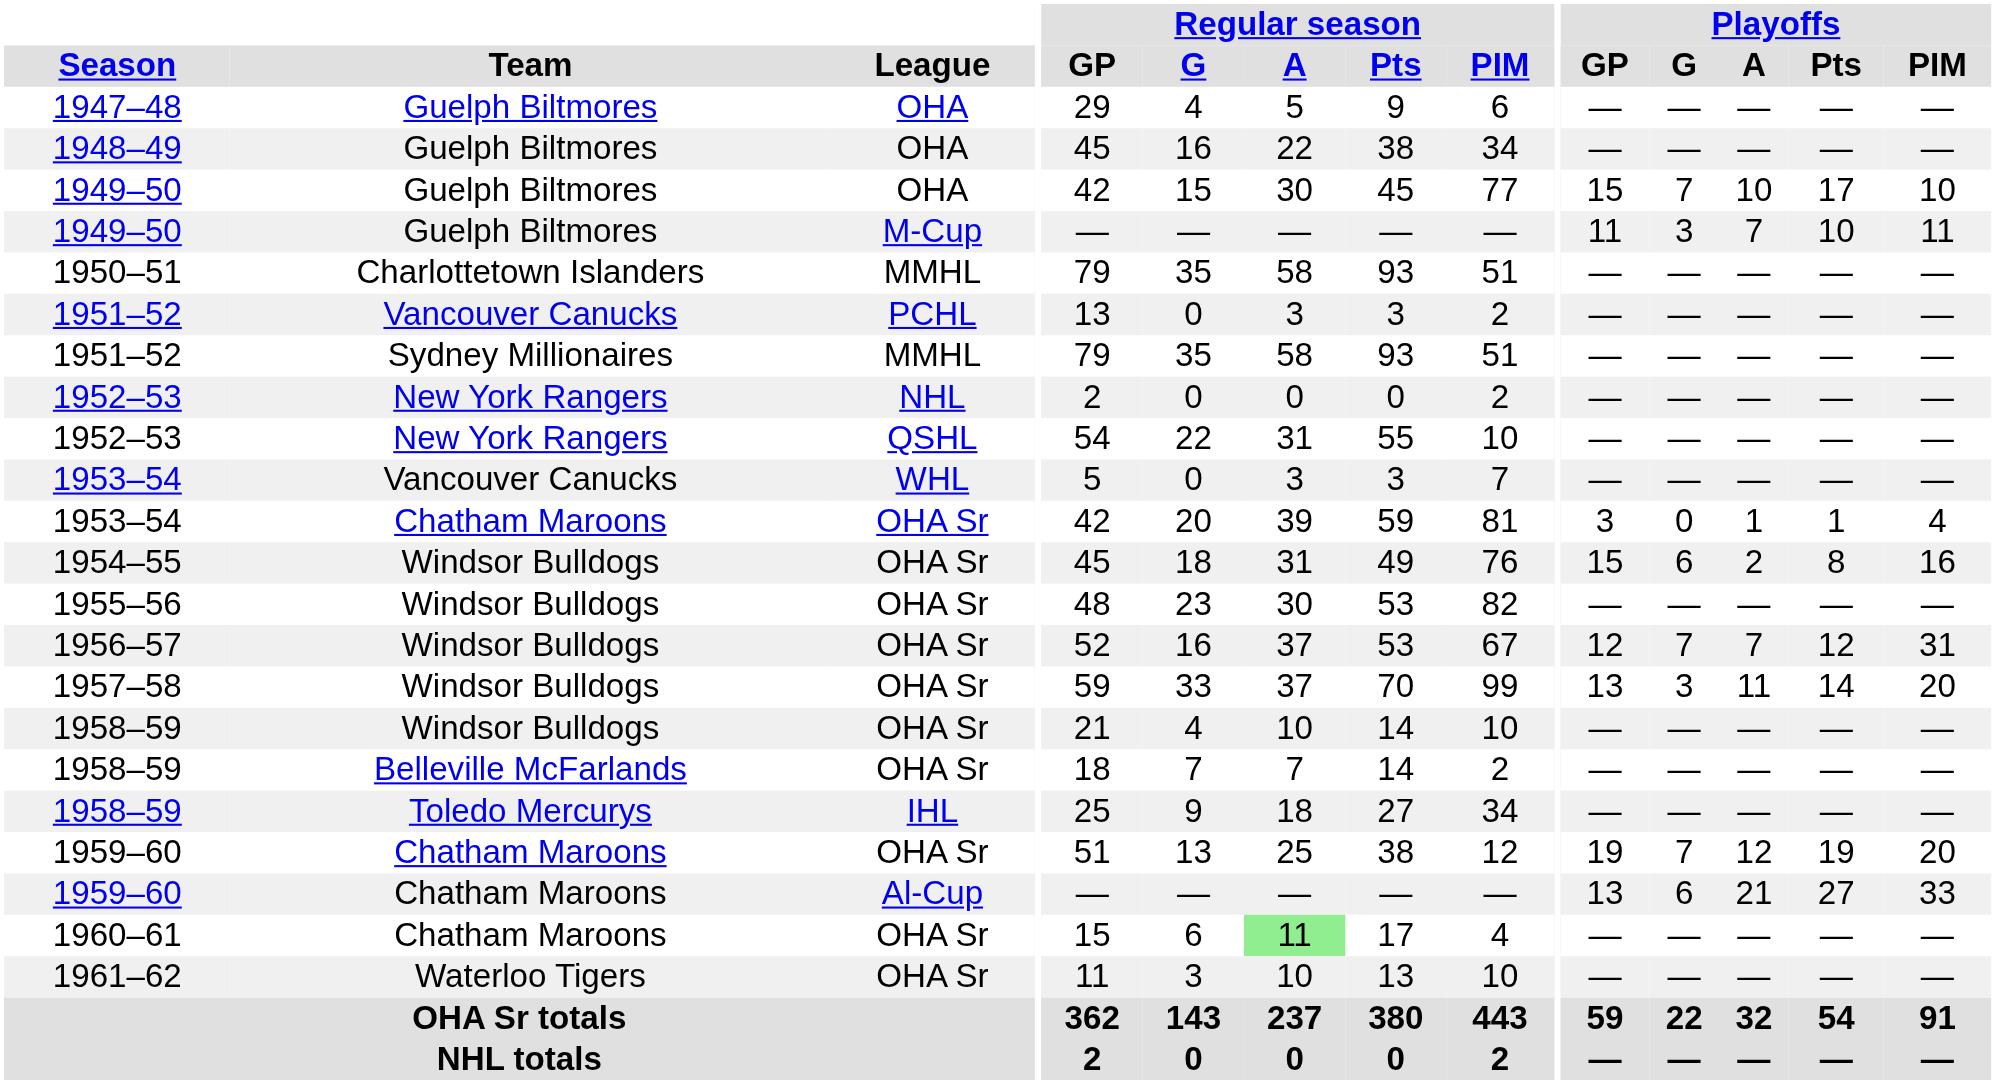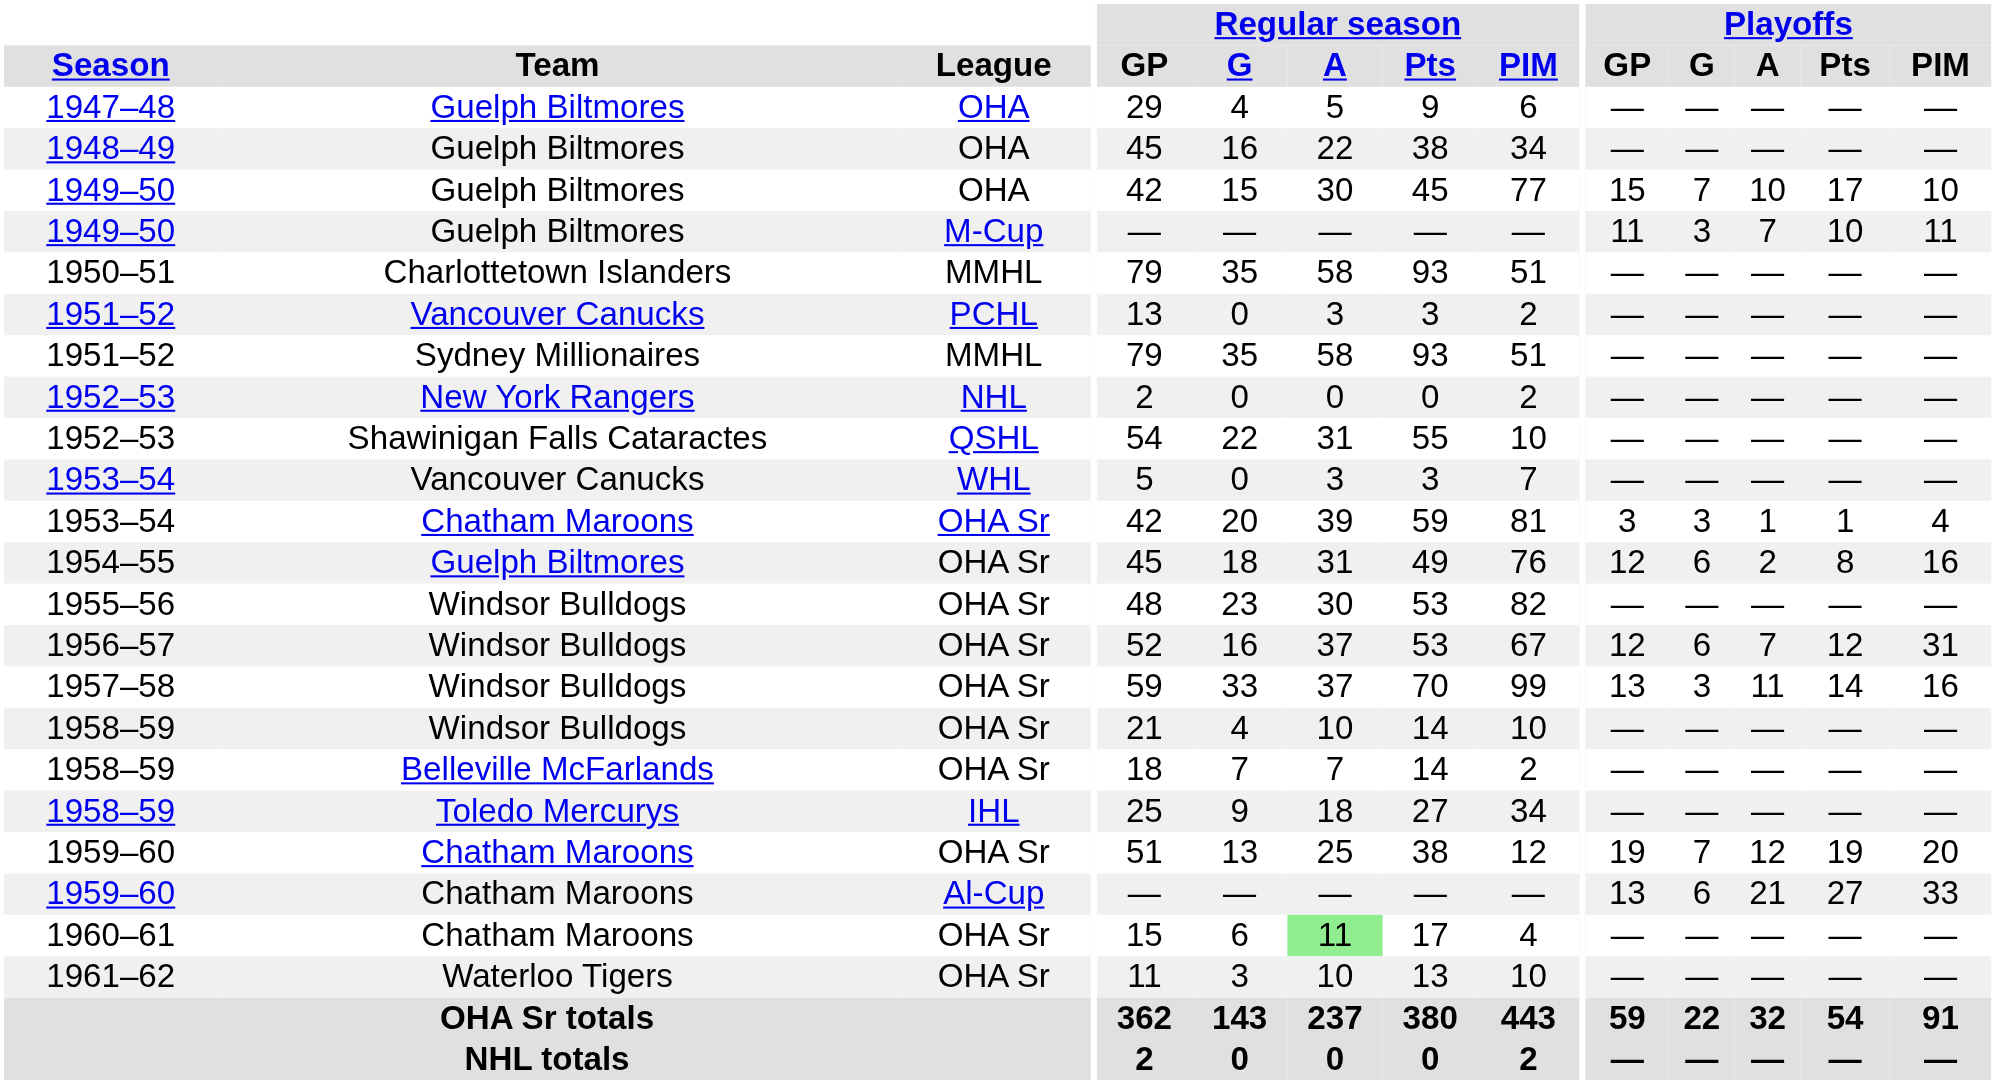 <table border="0" cellpadding="1" cellspacing="0" style="text-align:center; width:60em">
 <tr bgcolor="#e0e0e0">
 <th colspan="3" bgcolor="#ffffff"></th>
 <th rowspan="100" bgcolor="#ffffff"></th>
 <th colspan="5"><a href='#'>Regular season</a></th>
 <th rowspan="100" bgcolor="#ffffff"></th>
 <th colspan="5"><a href='#'>Playoffs</a></th>
 </tr>
 <tr bgcolor="#e0e0e0">
 <th><a href='#'>Season</a></th>
 <th>Team</th>
 <th>League</th>
 <th>GP</th>
 <th><a href='#'>G</a></th>
 <th><a href='#'>A</a></th>
 <th><a href='#'>Pts</a></th>
 <th><a href='#'>PIM</a></th>
 <th>GP</th>
 <th>G</th>
 <th>A</th>
 <th>Pts</th>
 <th>PIM</th>
 </tr>
 <tr>
 <td><a href='#'>1947–48</a></td>
 <td><a href='#'>Guelph Biltmores</a></td>
 <td><a href='#'>OHA</a></td>
 <td>29</td>
 <td>4</td>
 <td>5</td>
 <td>9</td>
 <td>6</td>
 <td>—</td>
 <td>—</td>
 <td>—</td>
 <td>—</td>
 <td>—</td>
 </tr>
 <tr bgcolor="#f0f0f0">
 <td><a href='#'>1948–49</a></td>
 <td>Guelph Biltmores</td>
 <td>OHA</td>
 <td>45</td>
 <td>16</td>
 <td>22</td>
 <td>38</td>
 <td>34</td>
 <td>—</td>
 <td>—</td>
 <td>—</td>
 <td>—</td>
 <td>—</td>
 </tr>
 <tr>
 <td><a href='#'>1949–50</a></td>
 <td>Guelph Biltmores</td>
 <td>OHA</td>
 <td>42</td>
 <td>15</td>
 <td>30</td>
 <td>45</td>
 <td>77</td>
 <td>15</td>
 <td>7</td>
 <td>10</td>
 <td>17</td>
 <td>10</td>
 </tr>
 <tr bgcolor="#f0f0f0">
 <td><a href='#'>1949–50</a></td>
 <td>Guelph Biltmores</td>
 <td><a href='#'>M-Cup</a></td>
 <td>—</td>
 <td>—</td>
 <td>—</td>
 <td>—</td>
 <td>—</td>
 <td>11</td>
 <td>3</td>
 <td>7</td>
 <td>10</td>
 <td>11</td>
 </tr>
 <tr>
 <td>1950–51</td>
 <td>Charlottetown Islanders</td>
 <td>MMHL</td>
 <td>79</td>
 <td>35</td>
 <td>58</td>
 <td>93</td>
 <td>51</td>
 <td>—</td>
 <td>—</td>
 <td>—</td>
 <td>—</td>
 <td>—</td>
 </tr>
 <tr bgcolor="#f0f0f0">
 <td><a href='#'>1951–52</a></td>
 <td><a href='#'>Vancouver Canucks</a></td>
 <td><a href='#'>PCHL</a></td>
 <td>13</td>
 <td>0</td>
 <td>3</td>
 <td>3</td>
 <td>2</td>
 <td>—</td>
 <td>—</td>
 <td>—</td>
 <td>—</td>
 <td>—</td>
 </tr>
 <tr>
 <td>1951–52</td>
 <td>Sydney Millionaires</td>
 <td>MMHL</td>
 <td>79</td>
 <td>35</td>
 <td>58</td>
 <td>93</td>
 <td>51</td>
 <td>—</td>
 <td>—</td>
 <td>—</td>
 <td>—</td>
 <td>—</td>
 </tr>
 <tr bgcolor="#f0f0f0">
 <td><a href='#'>1952–53</a></td>
 <td><a href='#'>New York Rangers</a></td>
 <td><a href='#'>NHL</a></td>
 <td>2</td>
 <td>0</td>
 <td>0</td>
 <td>0</td>
 <td>2</td>
 <td>—</td>
 <td>—</td>
 <td>—</td>
 <td>—</td>
 <td>—</td>
 </tr>
 <tr>
 <td>1952–53</td>
-<td><a href='#'>New York Rangers</a></td>
+<td>Shawinigan Falls Cataractes</td>
 <td><a href='#'>QSHL</a></td>
 <td>54</td>
 <td>22</td>
 <td>31</td>
 <td>55</td>
 <td>10</td>
 <td>—</td>
 <td>—</td>
 <td>—</td>
 <td>—</td>
 <td>—</td>
 </tr>
 <tr bgcolor="#f0f0f0">
 <td><a href='#'>1953–54</a></td>
 <td>Vancouver Canucks</td>
 <td><a href='#'>WHL</a></td>
 <td>5</td>
 <td>0</td>
 <td>3</td>
 <td>3</td>
 <td>7</td>
 <td>—</td>
 <td>—</td>
 <td>—</td>
 <td>—</td>
 <td>—</td>
 </tr>
 <tr>
 <td>1953–54</td>
 <td><a href='#'>Chatham Maroons</a></td>
 <td><a href='#'>OHA Sr</a></td>
 <td>42</td>
 <td>20</td>
 <td>39</td>
 <td>59</td>
 <td>81</td>
 <td>3</td>
-<td>0</td>
+<td>3</td>
 <td>1</td>
 <td>1</td>
 <td>4</td>
 </tr>
 <tr bgcolor="#f0f0f0">
 <td>1954–55</td>
-<td>Windsor Bulldogs</td>
+<td><a href='#'>Guelph Biltmores</a></td>
 <td>OHA Sr</td>
 <td>45</td>
 <td>18</td>
 <td>31</td>
 <td>49</td>
 <td>76</td>
-<td>15</td>
+<td>12</td>
 <td>6</td>
 <td>2</td>
 <td>8</td>
 <td>16</td>
 </tr>
 <tr>
 <td>1955–56</td>
 <td>Windsor Bulldogs</td>
 <td>OHA Sr</td>
 <td>48</td>
 <td>23</td>
 <td>30</td>
 <td>53</td>
 <td>82</td>
 <td>—</td>
 <td>—</td>
 <td>—</td>
 <td>—</td>
 <td>—</td>
 </tr>
 <tr bgcolor="#f0f0f0">
 <td>1956–57</td>
 <td>Windsor Bulldogs</td>
 <td>OHA Sr</td>
 <td>52</td>
 <td>16</td>
 <td>37</td>
 <td>53</td>
 <td>67</td>
 <td>12</td>
-<td>7</td>
+<td>6</td>
 <td>7</td>
 <td>12</td>
 <td>31</td>
 </tr>
 <tr>
 <td>1957–58</td>
 <td>Windsor Bulldogs</td>
 <td>OHA Sr</td>
 <td>59</td>
 <td>33</td>
 <td>37</td>
 <td>70</td>
 <td>99</td>
 <td>13</td>
 <td>3</td>
 <td>11</td>
 <td>14</td>
-<td>20</td>
+<td>16</td>
 </tr>
 <tr bgcolor="#f0f0f0">
 <td>1958–59</td>
 <td>Windsor Bulldogs</td>
 <td>OHA Sr</td>
 <td>21</td>
 <td>4</td>
 <td>10</td>
 <td>14</td>
 <td>10</td>
 <td>—</td>
 <td>—</td>
 <td>—</td>
 <td>—</td>
 <td>—</td>
 </tr>
 <tr>
 <td>1958–59</td>
 <td><a href='#'>Belleville McFarlands</a></td>
 <td>OHA Sr</td>
 <td>18</td>
 <td>7</td>
 <td>7</td>
 <td>14</td>
 <td>2</td>
 <td>—</td>
 <td>—</td>
 <td>—</td>
 <td>—</td>
 <td>—</td>
 </tr>
 <tr bgcolor="#f0f0f0">
 <td><a href='#'>1958–59</a></td>
 <td><a href='#'>Toledo Mercurys</a></td>
 <td><a href='#'>IHL</a></td>
 <td>25</td>
 <td>9</td>
 <td>18</td>
 <td>27</td>
 <td>34</td>
 <td>—</td>
 <td>—</td>
 <td>—</td>
 <td>—</td>
 <td>—</td>
 </tr>
 <tr>
 <td>1959–60</td>
 <td><a href='#'>Chatham Maroons</a></td>
 <td>OHA Sr</td>
 <td>51</td>
 <td>13</td>
 <td>25</td>
 <td>38</td>
 <td>12</td>
 <td>19</td>
 <td>7</td>
 <td>12</td>
 <td>19</td>
 <td>20</td>
 </tr>
 <tr bgcolor="#f0f0f0">
 <td><a href='#'>1959–60</a></td>
 <td>Chatham Maroons</td>
 <td><a href='#'>Al-Cup</a></td>
 <td>—</td>
 <td>—</td>
 <td>—</td>
 <td>—</td>
 <td>—</td>
 <td>13</td>
 <td>6</td>
 <td>21</td>
 <td>27</td>
 <td>33</td>
 </tr>
 <tr>
 <td>1960–61</td>
 <td>Chatham Maroons</td>
 <td>OHA Sr</td>
 <td>15</td>
 <td>6</td>
 <td style="background: lightgreen;">11</td>
 <td>17</td>
 <td>4</td>
 <td>—</td>
 <td>—</td>
 <td>—</td>
 <td>—</td>
 <td>—</td>
 </tr>
 <tr bgcolor="#f0f0f0">
 <td>1961–62</td>
 <td>Waterloo Tigers</td>
 <td>OHA Sr</td>
 <td>11</td>
 <td>3</td>
 <td>10</td>
 <td>13</td>
 <td>10</td>
 <td>—</td>
 <td>—</td>
 <td>—</td>
 <td>—</td>
 <td>—</td>
 </tr>
 <tr bgcolor="#e0e0e0">
 <th colspan="3">OHA Sr totals</th>
 <th>362</th>
 <th>143</th>
 <th>237</th>
 <th>380</th>
 <th>443</th>
 <th>59</th>
 <th>22</th>
 <th>32</th>
 <th>54</th>
 <th>91</th>
 </tr>
 <tr bgcolor="#e0e0e0">
 <th colspan="3">NHL totals</th>
 <th>2</th>
 <th>0</th>
 <th>0</th>
 <th>0</th>
 <th>2</th>
 <th>—</th>
 <th>—</th>
 <th>—</th>
 <th>—</th>
 <th>—</th>
 </tr>
 </table>
